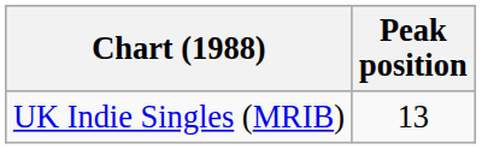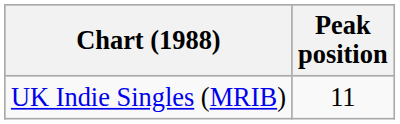 <table class="wikitable sortable">
 <tr>
 <th>Chart (1988)</th>
 <th>Peak<br>position</th>
 </tr>
 <tr>
 <td><a href='#'>UK Indie Singles</a> (<a href='#'>MRIB</a>)</td>
-<td align="center">13</td>
+<td align="center">11</td>
 </tr>
 </table>
